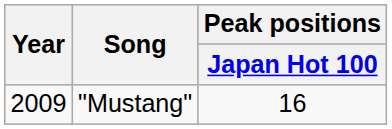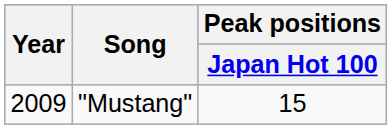 <table class="wikitable">
 <tr>
 <th rowspan="2">Year</th>
 <th rowspan="2">Song</th>
 <th align="center">Peak positions</th>
 </tr>
 <tr>
 <th align="center"><a href='#'>Japan Hot 100</a></th>
 </tr>
 <tr>
 <td>2009</td>
 <td>"Mustang"</td>
-<td align="center">16</td>
+<td align="center">15</td>
 </tr>
 </table>
